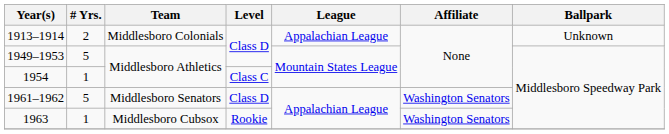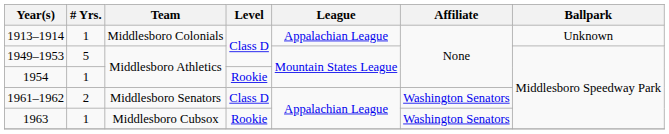 <table class="wikitable" style="text-align:center; font-size: 95%;">
 <tr>
 <th>Year(s)</th>
 <th># Yrs.</th>
 <th>Team</th>
 <th>Level</th>
 <th>League</th>
 <th>Affiliate</th>
 <th>Ballpark</th>
 </tr>
 <tr>
 <td>1913–1914</td>
-<td>2</td>
+<td>1</td>
 <td>Middlesboro Colonials</td>
 <td rowspan=2><a href='#'>Class D</a></td>
 <td><a href='#'>Appalachian League</a></td>
 <td rowspan=3>None</td>
 <td>Unknown</td>
 </tr>
 <tr>
 <td>1949–1953</td>
 <td>5</td>
 <td rowspan=2>Middlesboro Athletics</td>
 <td rowspan=2><a href='#'>Mountain States League</a></td>
 <td rowspan=4>Middlesboro Speedway Park</td>
 </tr>
 <tr>
 <td>1954</td>
 <td>1</td>
-<td><a href='#'>Class C</a></td>
+<td><a href='#'>Rookie</a></td>
 </tr>
 <tr>
 <td>1961–1962</td>
-<td>5</td>
+<td>2</td>
 <td>Middlesboro Senators</td>
 <td><a href='#'>Class D</a></td>
 <td rowspan=2><a href='#'>Appalachian League</a></td>
 <td><a href='#'>Washington Senators</a></td>
 </tr>
 <tr>
 <td>1963</td>
 <td>1</td>
 <td>Middlesboro Cubsox</td>
 <td><a href='#'>Rookie</a></td>
 <td><a href='#'>Washington Senators</a></td>
 </tr>
 <tr>
 </tr>
 </table>
